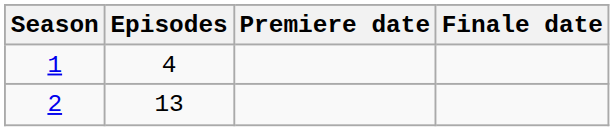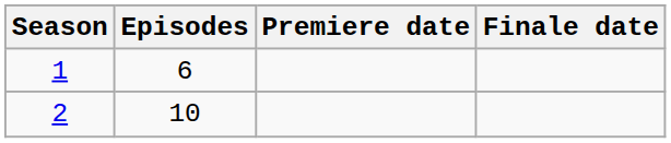 <table class="wikitable">
 <tr>
 <th>Season</th>
 <th>Episodes</th>
 <th>Premiere date</th>
 <th>Finale date</th>
 </tr>
 <tr>
 <td style="text-align:center;"><a href='#'>1</a></td>
-<td style="text-align:center;">4</td>
+<td style="text-align:center;">6</td>
 <td></td>
 <td></td>
 </tr>
 <tr>
 <td style="text-align:center;"><a href='#'>2</a></td>
-<td style="text-align:center;">13</td>
+<td style="text-align:center;">10</td>
 <td></td>
 <td></td>
 </tr>
 </table>
